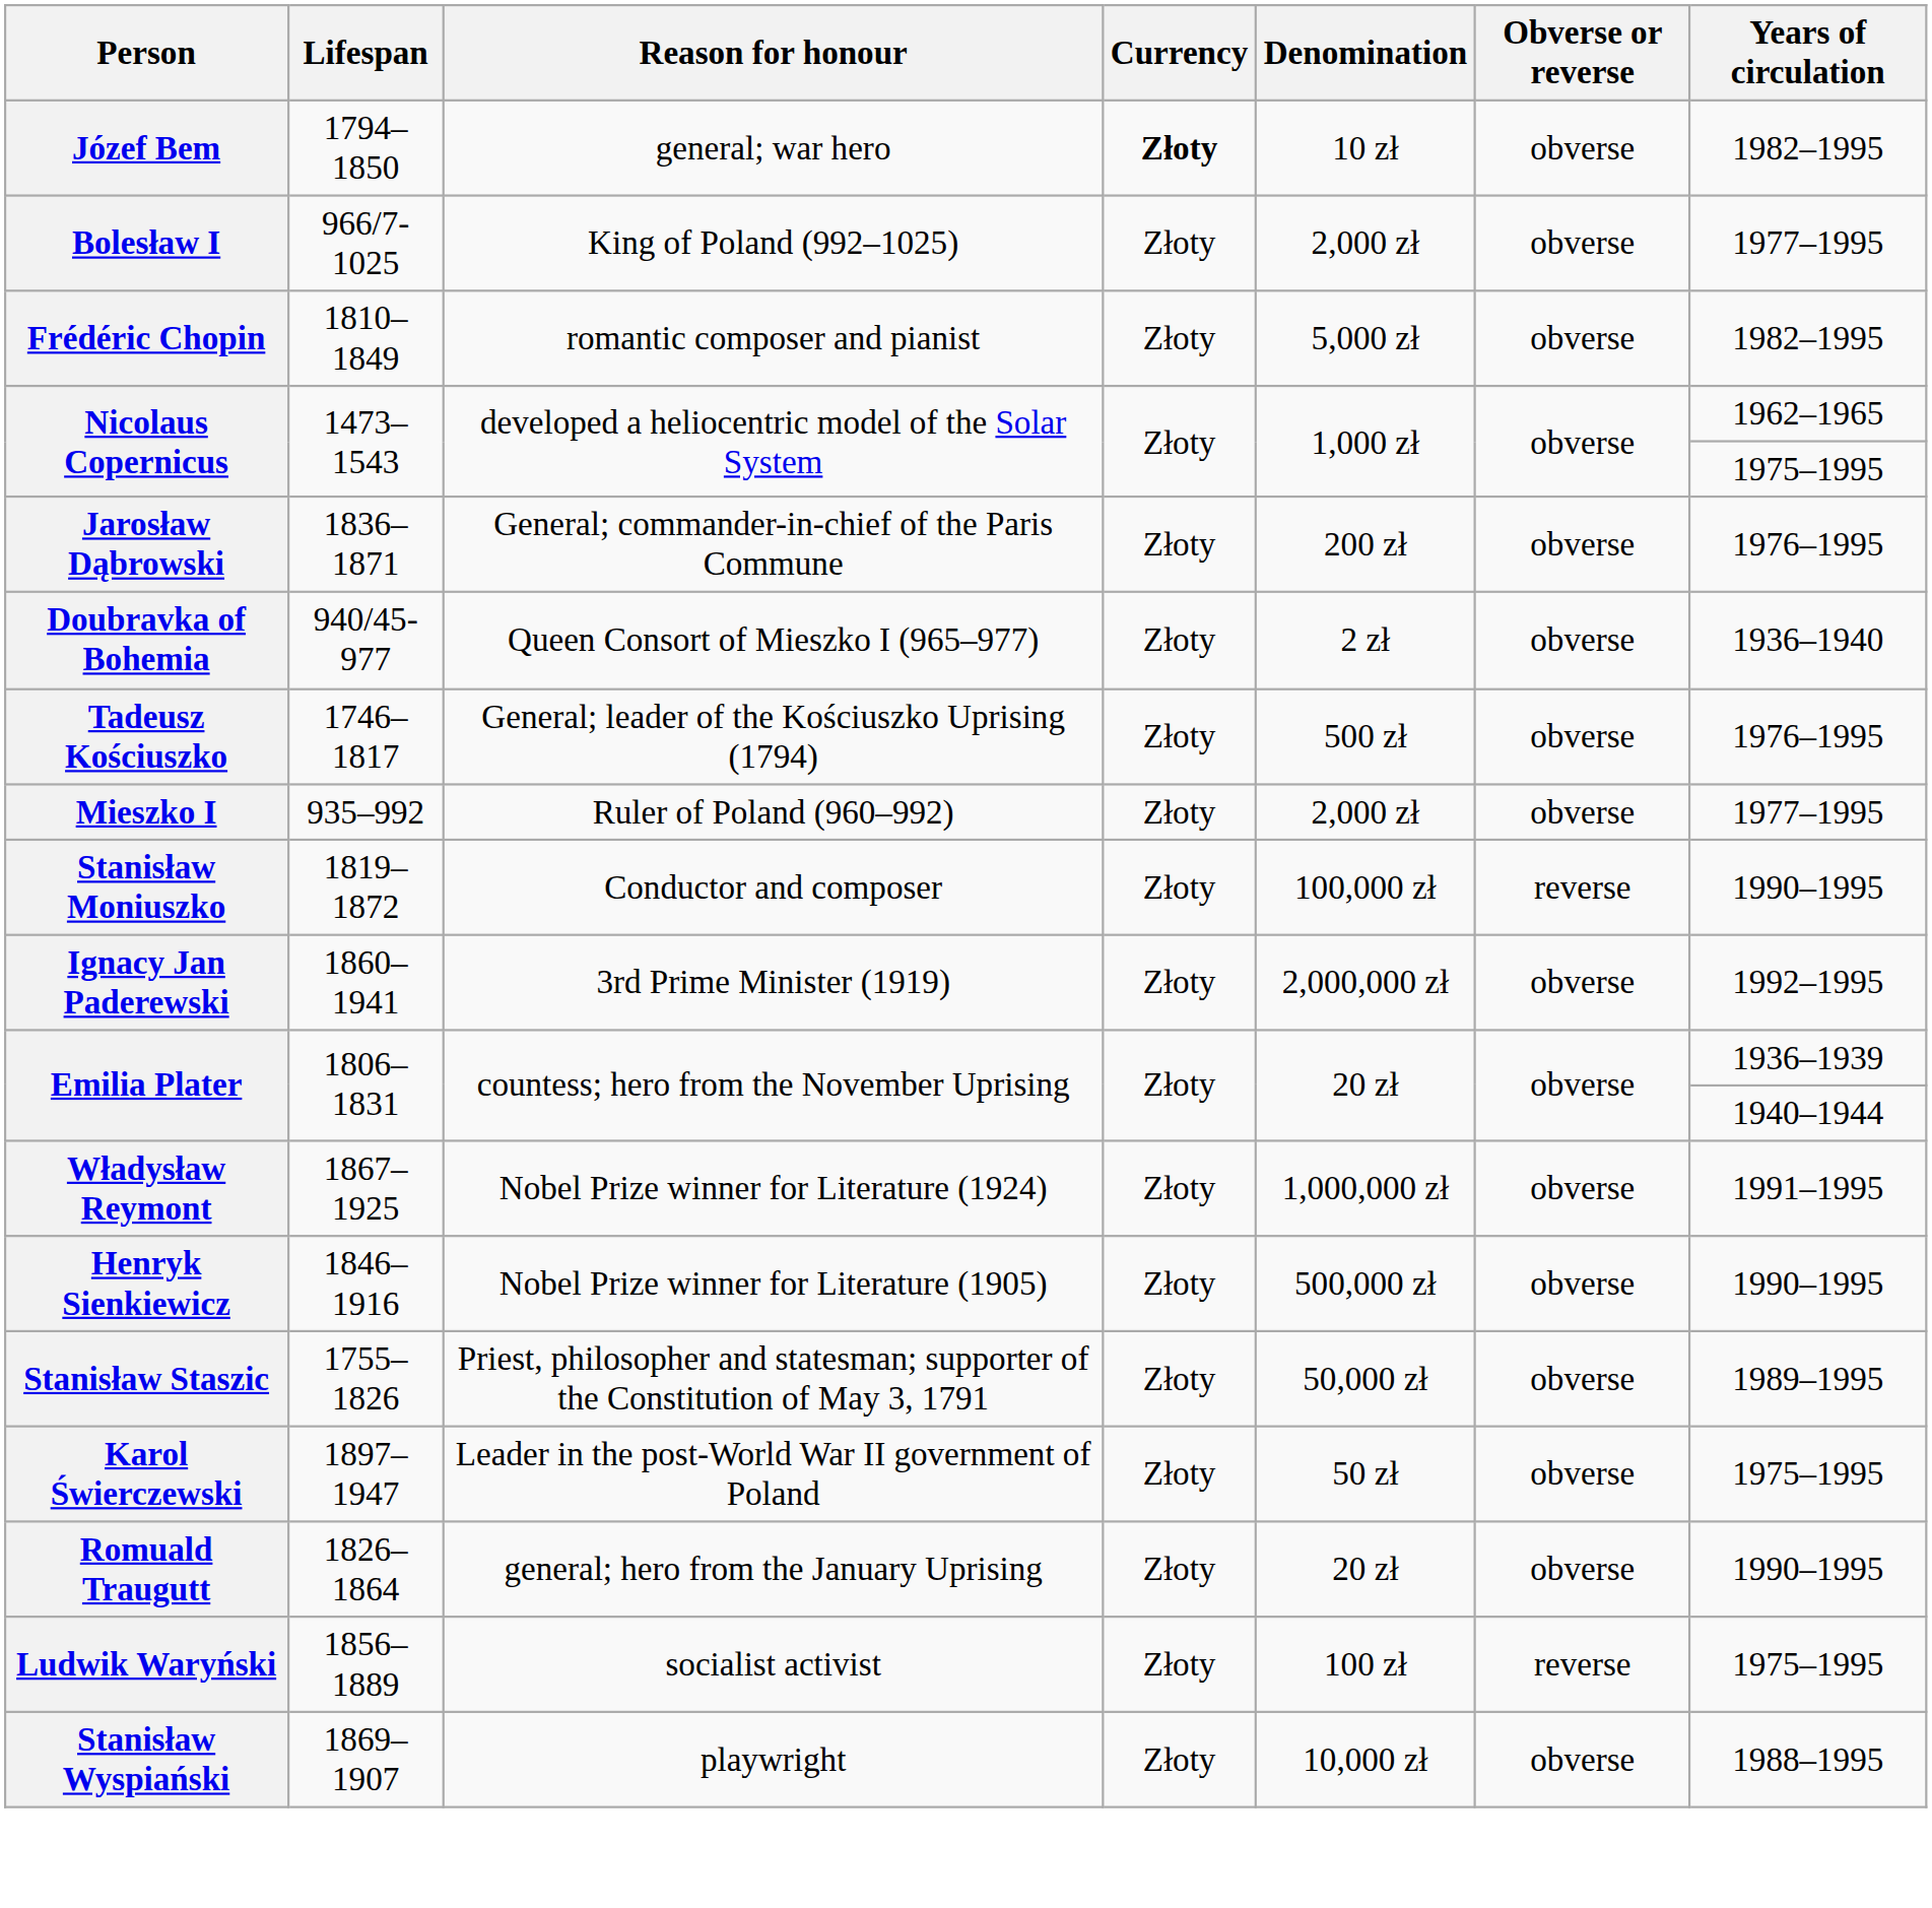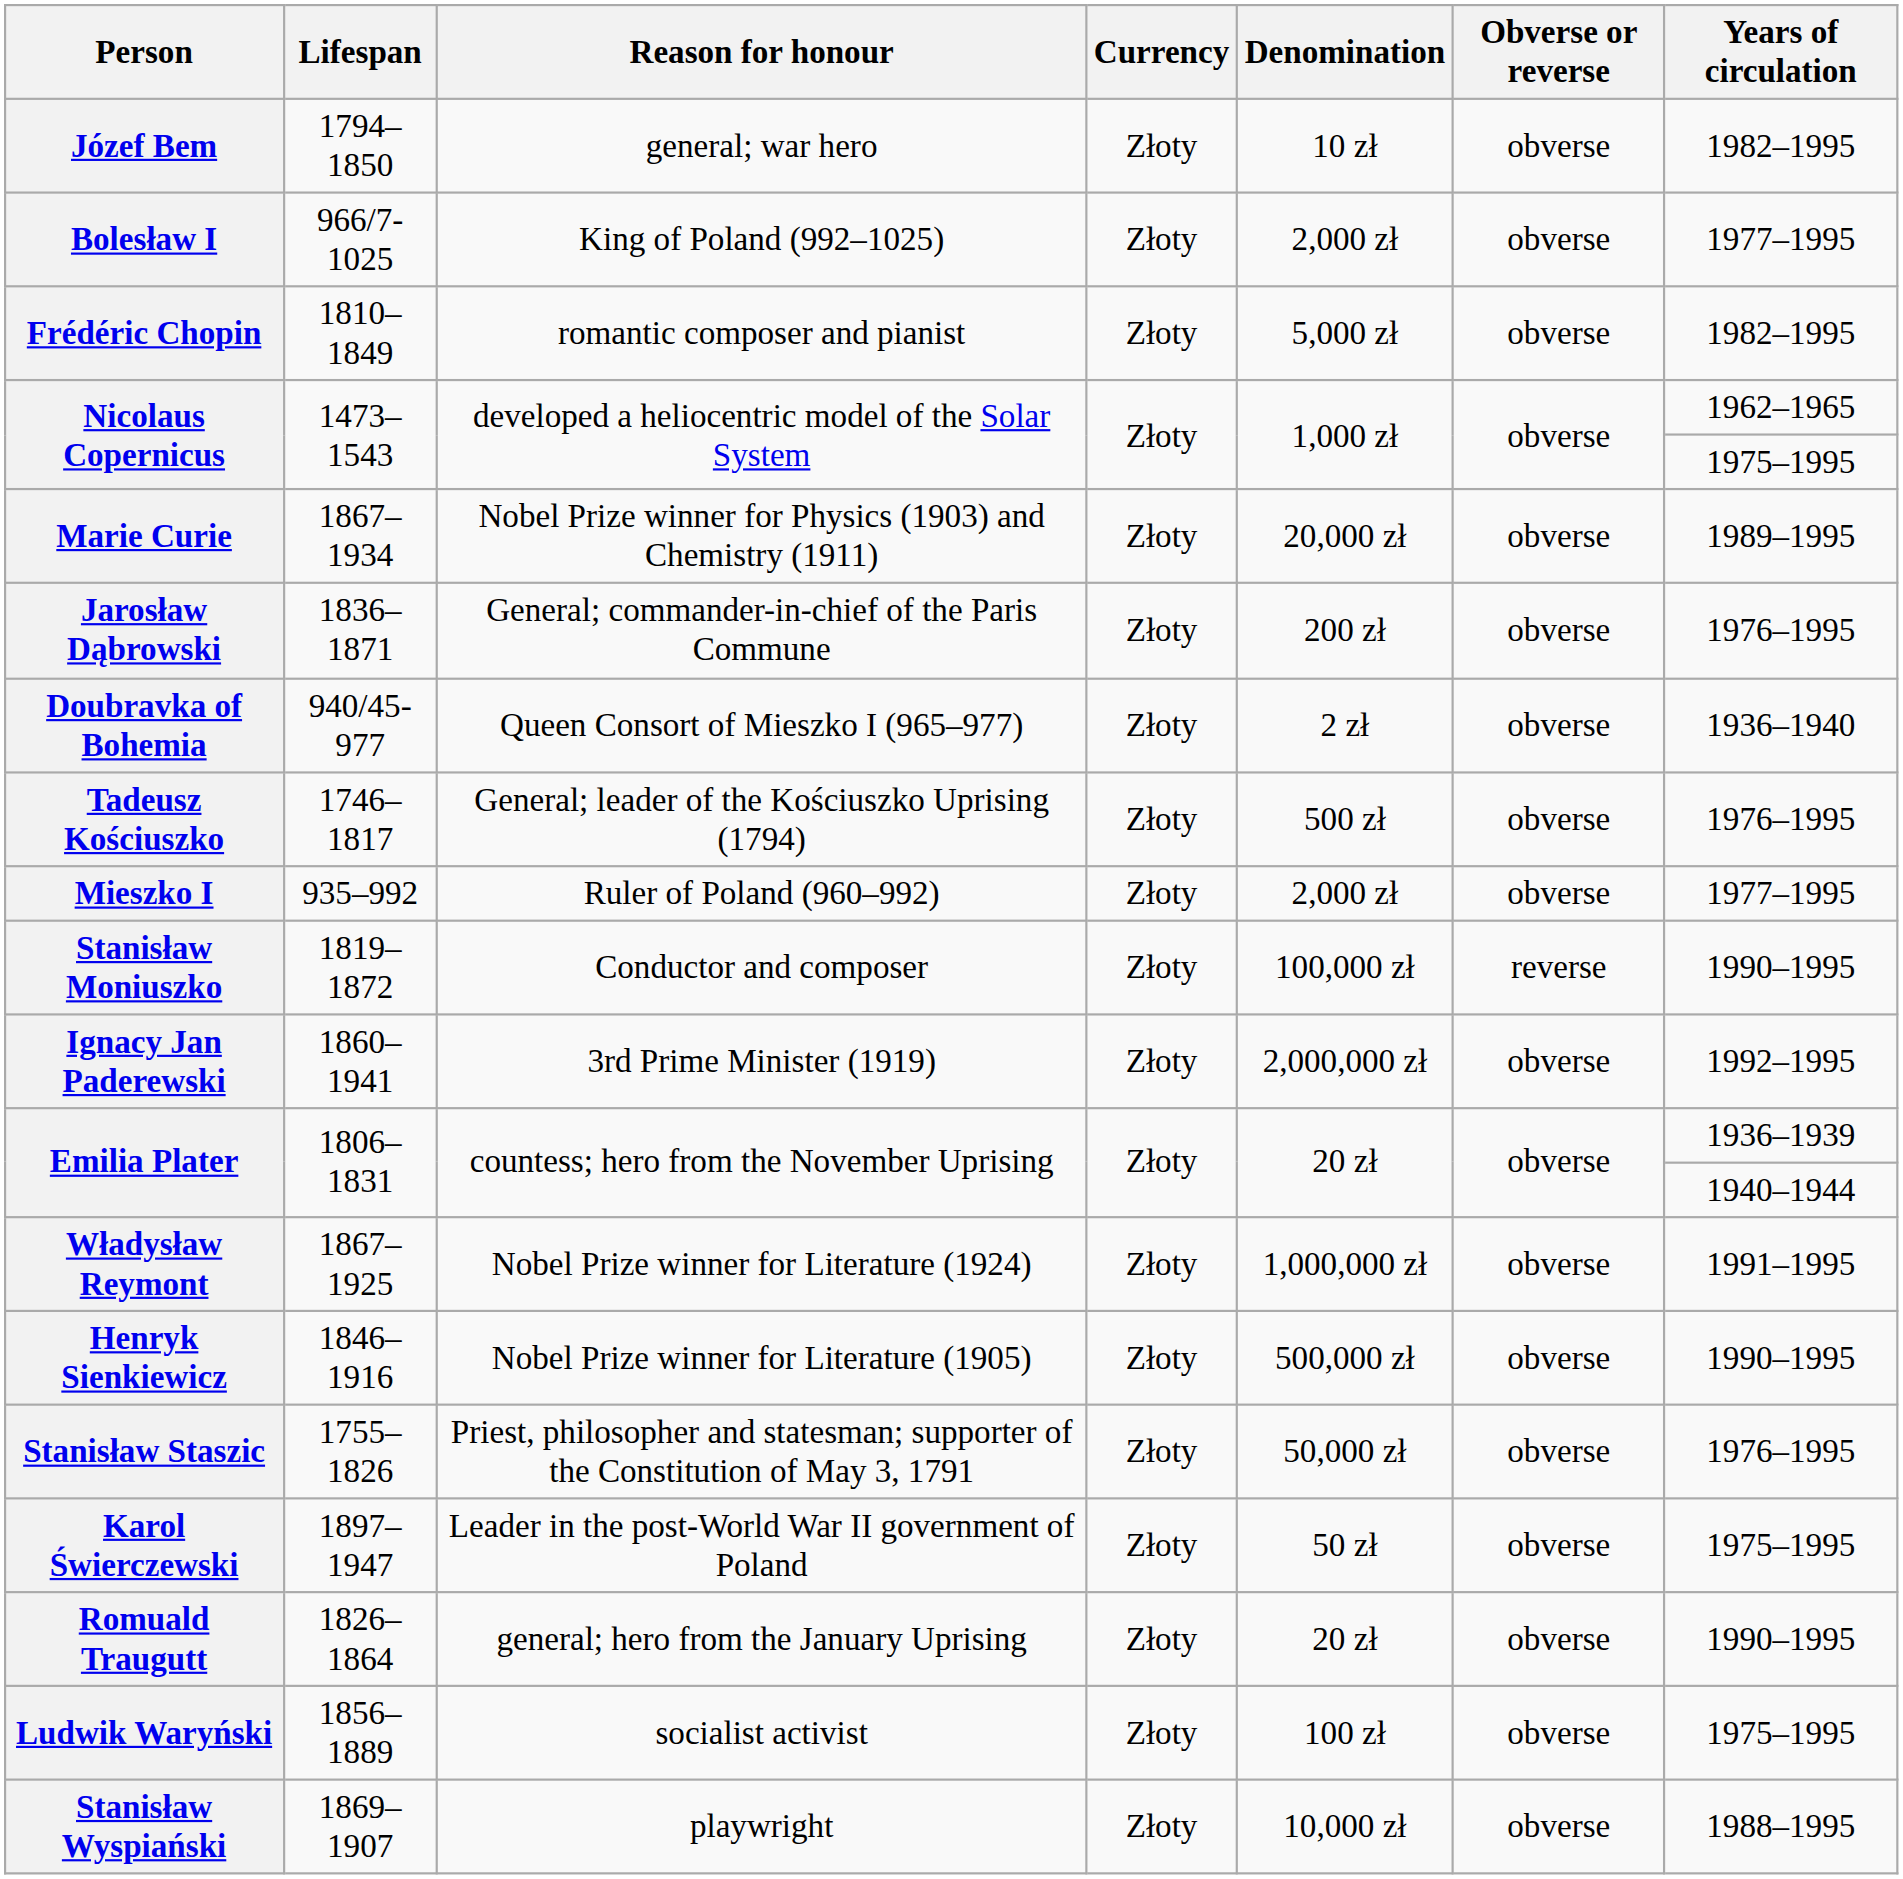 <table class="wikitable" style="font-size:95%; text-align:center;">
 <tr>
 <th>Person</th>
 <th>Lifespan</th>
 <th>Reason for honour</th>
 <th>Currency</th>
 <th>Denomination</th>
 <th>Obverse or reverse</th>
 <th>Years of circulation</th>
 </tr>
 <tr>
 <th><a href='#'>Józef Bem</a></th>
 <td>1794–1850</td>
 <td>general; war hero</td>
-<td><strong>Złoty</strong></td>
+<td>Złoty</td>
 <td>10 zł</td>
 <td>obverse</td>
 <td>1982–1995</td>
 </tr>
 <tr>
 <th><a href='#'>Bolesław I</a></th>
 <td>966/7-1025</td>
 <td>King of Poland (992–1025)</td>
 <td>Złoty</td>
 <td>2,000 zł</td>
 <td>obverse</td>
 <td>1977–1995</td>
 </tr>
 <tr>
 <th><a href='#'>Frédéric Chopin</a></th>
 <td>1810–1849</td>
 <td>romantic composer and pianist</td>
 <td>Złoty</td>
 <td>5,000 zł</td>
 <td>obverse</td>
 <td>1982–1995</td>
 </tr>
 <tr>
 <th rowspan="2"><a href='#'>Nicolaus Copernicus</a></th>
 <td rowspan="2">1473–1543</td>
 <td rowspan="2">developed a heliocentric model of the <a href='#'>Solar System</a></td>
 <td rowspan="2">Złoty</td>
 <td rowspan="2">1,000 zł</td>
 <td rowspan="2">obverse</td>
 <td>1962–1965</td>
 </tr>
 <tr>
 <td>1975–1995</td>
+</tr>
+<tr>
+<th><a href='#'>Marie Curie</a></th>
+<td>1867–1934</td>
+<td>Nobel Prize winner for Physics (1903) and Chemistry (1911)</td>
+<td>Złoty</td>
+<td>20,000 zł</td>
+<td>obverse</td>
+<td>1989–1995</td>
 </tr>
 <tr>
 <th><a href='#'>Jarosław Dąbrowski</a></th>
 <td>1836–1871</td>
 <td>General; commander-in-chief of the Paris Commune</td>
 <td>Złoty</td>
 <td>200 zł</td>
 <td>obverse</td>
 <td>1976–1995</td>
 </tr>
 <tr>
 <th><a href='#'>Doubravka of Bohemia</a></th>
 <td>940/45-977</td>
 <td>Queen Consort of Mieszko I (965–977)</td>
 <td>Złoty</td>
 <td>2 zł</td>
 <td>obverse</td>
 <td>1936–1940</td>
 </tr>
 <tr>
 <th><a href='#'>Tadeusz Kościuszko</a></th>
 <td>1746–1817</td>
 <td>General; leader of the Kościuszko Uprising (1794)</td>
 <td>Złoty</td>
 <td>500 zł</td>
 <td>obverse</td>
 <td>1976–1995</td>
 </tr>
 <tr>
 <th><a href='#'>Mieszko I</a></th>
 <td>935–992</td>
 <td>Ruler of Poland (960–992)</td>
 <td>Złoty</td>
 <td>2,000 zł</td>
 <td>obverse</td>
 <td>1977–1995</td>
 </tr>
 <tr>
 <th><a href='#'>Stanisław Moniuszko</a></th>
 <td>1819–1872</td>
 <td>Conductor and composer</td>
 <td>Złoty</td>
 <td>100,000 zł</td>
 <td>reverse</td>
 <td>1990–1995</td>
 </tr>
 <tr>
 <th><a href='#'>Ignacy Jan Paderewski</a></th>
 <td>1860–1941</td>
 <td>3rd Prime Minister (1919)</td>
 <td>Złoty</td>
 <td>2,000,000 zł</td>
 <td>obverse</td>
 <td>1992–1995</td>
 </tr>
 <tr>
 <th rowspan="2"><a href='#'>Emilia Plater</a></th>
 <td rowspan="2">1806–1831</td>
 <td rowspan="2">countess; hero from the November Uprising</td>
 <td rowspan="2">Złoty</td>
 <td rowspan="2">20 zł</td>
 <td rowspan="2">obverse</td>
 <td>1936–1939</td>
 </tr>
 <tr>
 <td>1940–1944</td>
 </tr>
 <tr>
 <th><a href='#'>Władysław Reymont</a></th>
 <td>1867–1925</td>
 <td>Nobel Prize winner for Literature (1924)</td>
 <td>Złoty</td>
 <td>1,000,000 zł</td>
 <td>obverse</td>
 <td>1991–1995</td>
 </tr>
 <tr>
 <th><a href='#'>Henryk Sienkiewicz</a></th>
 <td>1846–1916</td>
 <td>Nobel Prize winner for Literature (1905)</td>
 <td>Złoty</td>
 <td>500,000 zł</td>
 <td>obverse</td>
 <td>1990–1995</td>
 </tr>
 <tr>
 <th><a href='#'>Stanisław Staszic</a></th>
 <td>1755–1826</td>
 <td>Priest, philosopher and statesman; supporter of the Constitution of May 3, 1791</td>
 <td>Złoty</td>
 <td>50,000 zł</td>
 <td>obverse</td>
-<td>1989–1995</td>
+<td>1976–1995</td>
 </tr>
 <tr>
 <th><a href='#'>Karol Świerczewski</a></th>
 <td>1897–1947</td>
 <td>Leader in the post-World War II government of Poland</td>
 <td>Złoty</td>
 <td>50 zł</td>
 <td>obverse</td>
 <td>1975–1995</td>
 </tr>
 <tr>
 <th><a href='#'>Romuald Traugutt</a></th>
 <td>1826–1864</td>
 <td>general; hero from the January Uprising</td>
 <td>Złoty</td>
 <td>20 zł</td>
 <td>obverse</td>
 <td>1990–1995</td>
 </tr>
 <tr>
 <th><a href='#'>Ludwik Waryński</a></th>
 <td>1856–1889</td>
 <td>socialist activist</td>
 <td>Złoty</td>
 <td>100 zł</td>
-<td>reverse</td>
+<td>obverse</td>
 <td>1975–1995</td>
 </tr>
 <tr>
 <th><a href='#'>Stanisław Wyspiański</a></th>
 <td>1869–1907</td>
 <td>playwright</td>
 <td>Złoty</td>
 <td>10,000 zł</td>
 <td>obverse</td>
 <td>1988–1995</td>
 </tr>
 </table>
